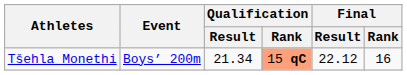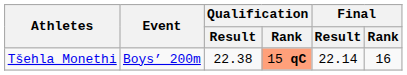 <table class="wikitable" border="1" style="font-size:90%">
 <tr>
 <th rowspan=2>Athletes</th>
 <th rowspan=2>Event</th>
 <th colspan=2>Qualification</th>
 <th colspan=2>Final</th>
 </tr>
 <tr>
 <th>Result</th>
 <th>Rank</th>
 <th>Result</th>
 <th>Rank</th>
 </tr>
 <tr>
 <td><a href='#'>Tšehla Monethi</a></td>
 <td><a href='#'>Boys’ 200m</a></td>
-<td align=center>21.34</td>
+<td align=center>22.38</td>
 <td align=center style="background: lightsalmon;">15 <strong>qC</strong></td>
-<td align=center>22.12</td>
+<td align=center>22.14</td>
 <td align=center>16</td>
 </tr>
 </table>
